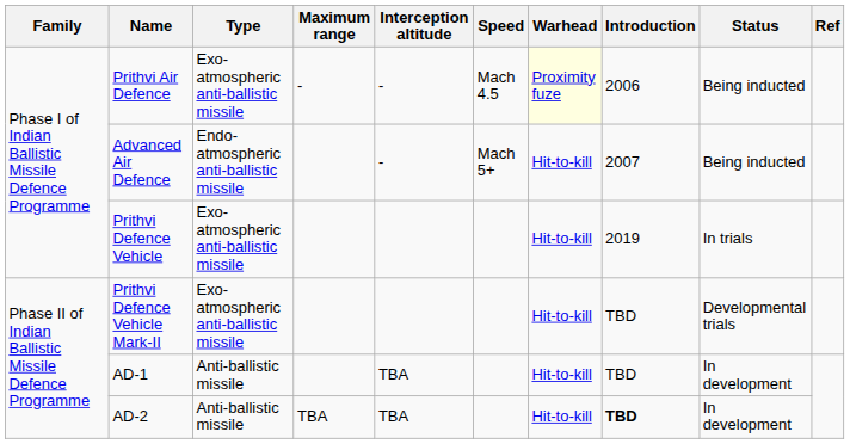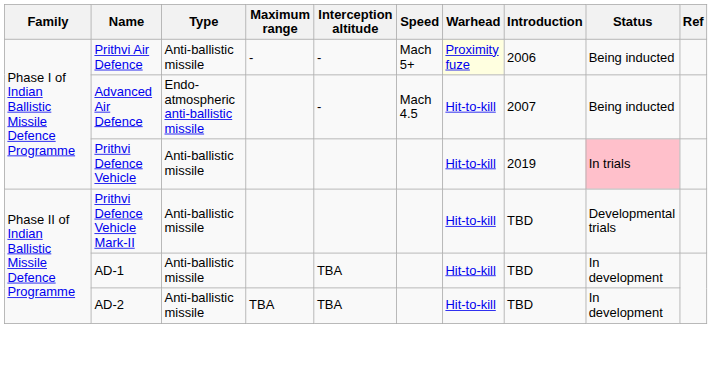 <table class="wikitable sortable" style="text-align:centre">
 <tr>
 <th>Family</th>
 <th>Name</th>
 <th>Type</th>
 <th>Maximum range</th>
 <th>Interception altitude</th>
 <th>Speed</th>
 <th>Warhead</th>
 <th>Introduction</th>
 <th>Status</th>
 <th>Ref</th>
 </tr>
 <tr>
 <td rowspan="3">Phase I of <a href='#'>Indian Ballistic Missile Defence Programme</a></td>
 <td><a href='#'>Prithvi Air Defence</a></td>
-<td>Exo-atmospheric <a href='#'>anti-ballistic missile</a></td>
+<td>Anti-ballistic missile</td>
 <td>-</td>
 <td>-</td>
-<td>Mach 4.5</td>
+<td>Mach 5+</td>
 <td style="background: lightyellow;"><a href='#'>Proximity fuze</a></td>
 <td>2006</td>
 <td>Being inducted</td>
 <td></td>
 </tr>
 <tr>
 <td><a href='#'>Advanced Air Defence</a></td>
 <td>Endo-atmospheric <a href='#'>anti-ballistic missile</a></td>
 <td></td>
 <td>-</td>
-<td>Mach 5+</td>
+<td>Mach 4.5</td>
 <td><a href='#'>Hit-to-kill</a></td>
 <td>2007</td>
 <td>Being inducted</td>
 <td></td>
 </tr>
 <tr>
 <td><a href='#'>Prithvi Defence Vehicle</a></td>
-<td>Exo-atmospheric <a href='#'>anti-ballistic missile</a></td>
+<td>Anti-ballistic missile</td>
 <td></td>
 <td></td>
 <td></td>
 <td><a href='#'>Hit-to-kill</a></td>
 <td>2019</td>
-<td>In trials</td>
+<td style="background: pink;">In trials</td>
 <td></td>
 </tr>
 <tr>
 <td rowspan="3">Phase II of <a href='#'>Indian Ballistic Missile Defence Programme</a></td>
 <td><a href='#'>Prithvi Defence Vehicle Mark-II</a></td>
-<td>Exo-atmospheric <a href='#'>anti-ballistic missile</a></td>
+<td>Anti-ballistic missile</td>
 <td></td>
 <td></td>
 <td></td>
 <td><a href='#'>Hit-to-kill</a></td>
 <td>TBD</td>
 <td>Developmental trials</td>
 <td></td>
 </tr>
 <tr>
 <td>AD-1</td>
 <td>Anti-ballistic missile</td>
 <td></td>
 <td>TBA</td>
 <td></td>
 <td><a href='#'>Hit-to-kill</a></td>
 <td>TBD</td>
 <td>In development</td>
 <td rowspan="2"></td>
 </tr>
 <tr>
 <td>AD-2</td>
 <td>Anti-ballistic missile</td>
 <td>TBA</td>
 <td>TBA</td>
 <td></td>
 <td><a href='#'>Hit-to-kill</a></td>
-<td><strong>TBD</strong></td>
+<td>TBD</td>
 <td>In development</td>
 </tr>
 </table>
